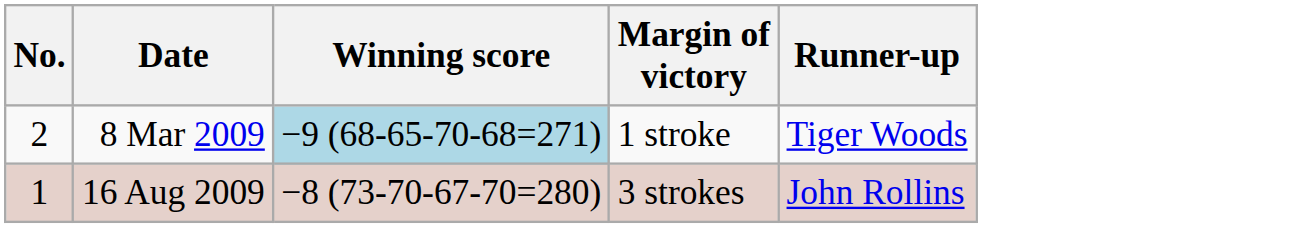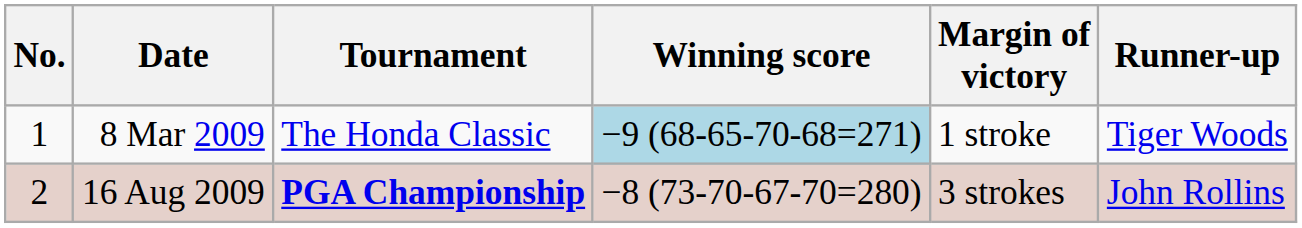 <table class="wikitable" style="font-size:95%;">
 <tr>
 <th>No.</th>
 <th>Date</th>
+<th>Tournament</th>
 <th>Winning score</th>
 <th>Margin of<br>victory</th>
 <th>Runner-up</th>
 </tr>
 <tr>
-<td align=center>2</td>
+<td align=center>1</td>
 <td align=right>8 Mar <a href='#'>2009</a></td>
+<td><a href='#'>The Honda Classic</a></td>
 <td style="background: lightblue;">−9 (68-65-70-68=271)</td>
 <td>1 stroke</td>
 <td> <a href='#'>Tiger Woods</a></td>
 </tr>
 <tr style="background:#e5d1cb;">
-<td align=center>1</td>
+<td align=center>2</td>
 <td align=right>16 Aug 2009</td>
+<td><strong><a href='#'>PGA Championship</a></strong></td>
 <td>−8 (73-70-67-70=280)</td>
 <td>3 strokes</td>
 <td> <a href='#'>John Rollins</a></td>
 </tr>
 </table>
